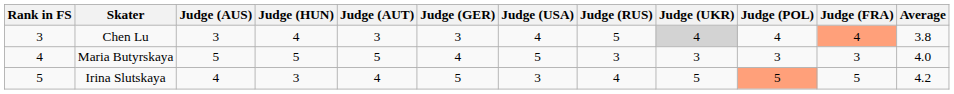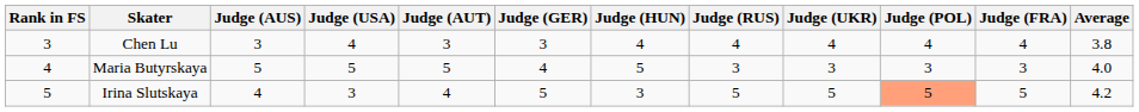 <table class="wikitable">
 <tr>
 <th>Rank in FS</th>
 <th>Skater</th>
 <th>Judge (AUS)</th>
-<th>Judge (HUN)</th>
+<th>Judge (USA)</th>
 <th>Judge (AUT)</th>
 <th>Judge (GER)</th>
-<th>Judge (USA)</th>
+<th>Judge (HUN)</th>
 <th>Judge (RUS)</th>
 <th>Judge (UKR)</th>
 <th>Judge (POL)</th>
 <th>Judge (FRA)</th>
 <th>Average</th>
 </tr>
 <tr align=center>
 <td>3</td>
 <td>Chen Lu</td>
 <td>3</td>
 <td>4</td>
 <td>3</td>
 <td>3</td>
 <td>4</td>
-<td>5</td>
-<td style="background: lightgrey;">4</td>
 <td>4</td>
-<td style="background: lightsalmon;">4</td>
+<td>4</td>
+<td>4</td>
+<td>4</td>
 <td>3.8</td>
 </tr>
 <tr align=center>
 <td>4</td>
 <td>Maria Butyrskaya</td>
 <td>5</td>
 <td>5</td>
 <td>5</td>
 <td>4</td>
 <td>5</td>
 <td>3</td>
 <td>3</td>
 <td>3</td>
 <td>3</td>
 <td>4.0</td>
 </tr>
 <tr align=center>
 <td>5</td>
 <td>Irina Slutskaya</td>
 <td>4</td>
 <td>3</td>
 <td>4</td>
 <td>5</td>
 <td>3</td>
-<td>4</td>
+<td>5</td>
 <td>5</td>
 <td style="background: lightsalmon;">5</td>
 <td>5</td>
 <td>4.2</td>
 </tr>
 </table>
